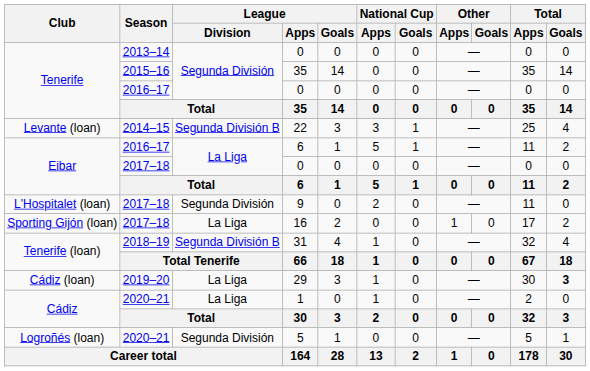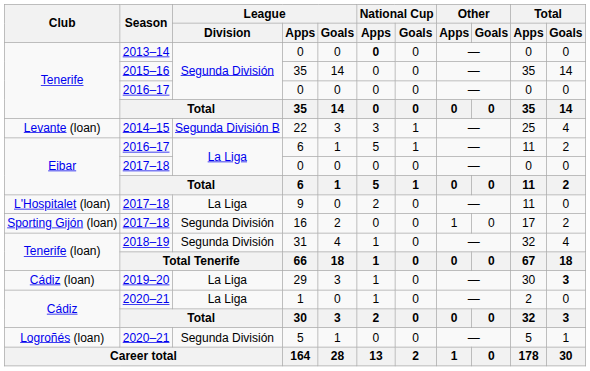 <table class="wikitable" style="text-align:center">
 <tr>
 <th rowspan="2">Club</th>
 <th rowspan="2">Season</th>
 <th colspan="3">League</th>
 <th colspan="2">National Cup</th>
 <th colspan="2">Other</th>
 <th colspan="2">Total</th>
 </tr>
 <tr>
 <th>Division</th>
 <th>Apps</th>
 <th>Goals</th>
 <th>Apps</th>
 <th>Goals</th>
 <th>Apps</th>
 <th>Goals</th>
 <th>Apps</th>
 <th>Goals</th>
 </tr>
 <tr>
 <td rowspan="4"><a href='#'>Tenerife</a></td>
 <td><a href='#'>2013–14</a></td>
 <td rowspan="3"><a href='#'>Segunda División</a></td>
 <td>0</td>
 <td>0</td>
-<td>0</td>
+<td><strong>0</strong></td>
 <td>0</td>
 <td colspan="2">—</td>
 <td>0</td>
 <td>0</td>
 </tr>
 <tr>
 <td><a href='#'>2015–16</a></td>
 <td>35</td>
 <td>14</td>
 <td>0</td>
 <td>0</td>
 <td colspan="2">—</td>
 <td>35</td>
 <td>14</td>
 </tr>
 <tr>
 <td><a href='#'>2016–17</a></td>
 <td>0</td>
 <td>0</td>
 <td>0</td>
 <td>0</td>
 <td colspan="2">—</td>
 <td>0</td>
 <td>0</td>
 </tr>
 <tr>
 <th colspan="2">Total</th>
 <th>35</th>
 <th>14</th>
 <th>0</th>
 <th>0</th>
 <th>0</th>
 <th>0</th>
 <th>35</th>
 <th>14</th>
 </tr>
 <tr>
 <td><a href='#'>Levante</a> (loan)</td>
 <td><a href='#'>2014–15</a></td>
 <td><a href='#'>Segunda División B</a></td>
 <td>22</td>
 <td>3</td>
 <td>3</td>
 <td>1</td>
 <td colspan="2">—</td>
 <td>25</td>
 <td>4</td>
 </tr>
 <tr>
 <td rowspan="3"><a href='#'>Eibar</a></td>
 <td><a href='#'>2016–17</a></td>
 <td rowspan="2"><a href='#'>La Liga</a></td>
 <td>6</td>
 <td>1</td>
 <td>5</td>
 <td>1</td>
 <td colspan="2">—</td>
 <td>11</td>
 <td>2</td>
 </tr>
 <tr>
 <td><a href='#'>2017–18</a></td>
 <td>0</td>
 <td>0</td>
 <td>0</td>
 <td>0</td>
 <td colspan="2">—</td>
 <td>0</td>
 <td>0</td>
 </tr>
 <tr>
 <th colspan="2">Total</th>
 <th>6</th>
 <th>1</th>
 <th>5</th>
 <th>1</th>
 <th>0</th>
 <th>0</th>
 <th>11</th>
 <th>2</th>
 </tr>
 <tr>
 <td><a href='#'>L'Hospitalet</a> (loan)</td>
 <td><a href='#'>2017–18</a></td>
-<td>Segunda División</td>
+<td>La Liga</td>
 <td>9</td>
 <td>0</td>
 <td>2</td>
 <td>0</td>
 <td colspan="2">—</td>
 <td>11</td>
 <td>0</td>
 </tr>
 <tr>
 <td><a href='#'>Sporting Gijón</a> (loan)</td>
 <td><a href='#'>2017–18</a></td>
-<td>La Liga</td>
+<td>Segunda División</td>
 <td>16</td>
 <td>2</td>
 <td>0</td>
 <td>0</td>
 <td>1</td>
 <td>0</td>
 <td>17</td>
 <td>2</td>
 </tr>
 <tr>
 <td rowspan="2"><a href='#'>Tenerife</a> (loan)</td>
 <td><a href='#'>2018–19</a></td>
-<td><a href='#'>Segunda División B</a></td>
+<td>Segunda División</td>
 <td>31</td>
 <td>4</td>
 <td>1</td>
 <td>0</td>
 <td colspan="2">—</td>
 <td>32</td>
 <td>4</td>
 </tr>
 <tr>
 <th colspan="2">Total Tenerife</th>
 <th>66</th>
 <th>18</th>
 <th>1</th>
 <th>0</th>
 <th>0</th>
 <th>0</th>
 <th>67</th>
 <th>18</th>
 </tr>
 <tr>
 <td><a href='#'>Cádiz</a> (loan)</td>
 <td><a href='#'>2019–20</a></td>
 <td>La Liga</td>
 <td>29</td>
 <td>3</td>
 <td>1</td>
 <td>0</td>
 <td colspan="2">—</td>
 <td>30</td>
 <td><strong>3</strong></td>
 </tr>
 <tr>
 <td rowspan="2"><a href='#'>Cádiz</a></td>
 <td><a href='#'>2020–21</a></td>
 <td>La Liga</td>
 <td>1</td>
 <td>0</td>
 <td>1</td>
 <td>0</td>
 <td colspan="2">—</td>
 <td>2</td>
 <td>0</td>
 </tr>
 <tr>
 <th colspan="2">Total</th>
 <th>30</th>
 <th>3</th>
 <th>2</th>
 <th>0</th>
 <th>0</th>
 <th>0</th>
 <th>32</th>
 <th>3</th>
 </tr>
 <tr>
 <td><a href='#'>Logroñés</a> (loan)</td>
 <td><a href='#'>2020–21</a></td>
 <td>Segunda División</td>
 <td>5</td>
 <td>1</td>
 <td>0</td>
 <td>0</td>
 <td colspan="2">—</td>
 <td>5</td>
 <td>1</td>
 </tr>
 <tr>
 <th colspan="3">Career total</th>
 <th>164</th>
 <th>28</th>
 <th>13</th>
 <th>2</th>
 <th>1</th>
 <th>0</th>
 <th>178</th>
 <th>30</th>
 </tr>
 </table>
